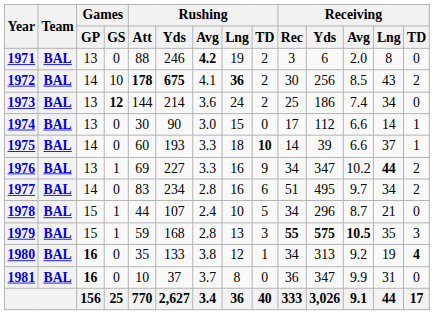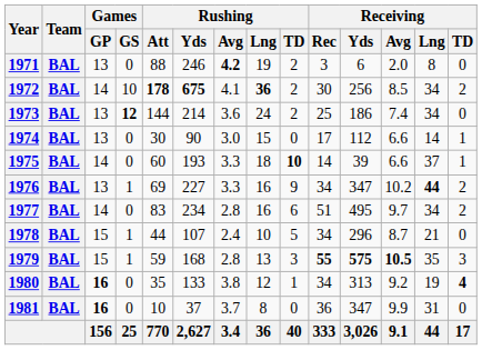 <table class="wikitable" style="text-align:center;">
 <tr>
 <th rowspan="2">Year</th>
 <th rowspan="2">Team</th>
 <th colspan="2">Games</th>
 <th colspan="5">Rushing</th>
 <th colspan="5">Receiving</th>
 </tr>
 <tr>
 <th>GP</th>
 <th>GS</th>
 <th>Att</th>
 <th>Yds</th>
 <th>Avg</th>
 <th>Lng</th>
 <th>TD</th>
 <th>Rec</th>
 <th>Yds</th>
 <th>Avg</th>
 <th>Lng</th>
 <th>TD</th>
 </tr>
 <tr>
 <th><a href='#'>1971</a></th>
 <th><a href='#'>BAL</a></th>
 <td>13</td>
 <td>0</td>
 <td>88</td>
 <td>246</td>
 <td><strong>4.2</strong></td>
 <td>19</td>
 <td>2</td>
 <td>3</td>
 <td>6</td>
 <td>2.0</td>
 <td>8</td>
 <td>0</td>
 </tr>
 <tr>
 <th><a href='#'>1972</a></th>
 <th><a href='#'>BAL</a></th>
 <td>14</td>
 <td>10</td>
 <td><strong>178</strong></td>
 <td><strong>675</strong></td>
 <td>4.1</td>
 <td><strong>36</strong></td>
 <td>2</td>
 <td>30</td>
 <td>256</td>
 <td>8.5</td>
-<td>43</td>
+<td>34</td>
 <td>2</td>
 </tr>
 <tr>
 <th><a href='#'>1973</a></th>
 <th><a href='#'>BAL</a></th>
 <td>13</td>
 <td><strong>12</strong></td>
 <td>144</td>
 <td>214</td>
 <td>3.6</td>
 <td>24</td>
 <td>2</td>
 <td>25</td>
 <td>186</td>
 <td>7.4</td>
 <td>34</td>
 <td>0</td>
 </tr>
 <tr>
 <th><a href='#'>1974</a></th>
 <th><a href='#'>BAL</a></th>
 <td>13</td>
 <td>0</td>
 <td>30</td>
 <td>90</td>
 <td>3.0</td>
 <td>15</td>
 <td>0</td>
 <td>17</td>
 <td>112</td>
 <td>6.6</td>
 <td>14</td>
 <td>1</td>
 </tr>
 <tr>
 <th><a href='#'>1975</a></th>
 <th><a href='#'>BAL</a></th>
 <td>14</td>
 <td>0</td>
 <td>60</td>
 <td>193</td>
 <td>3.3</td>
 <td>18</td>
 <td><strong>10</strong></td>
 <td>14</td>
 <td>39</td>
 <td>6.6</td>
 <td>37</td>
 <td>1</td>
 </tr>
 <tr>
 <th><a href='#'>1976</a></th>
 <th><a href='#'>BAL</a></th>
 <td>13</td>
 <td>1</td>
 <td>69</td>
 <td>227</td>
 <td>3.3</td>
 <td>16</td>
 <td>9</td>
 <td>34</td>
 <td>347</td>
 <td>10.2</td>
 <td><strong>44</strong></td>
 <td>2</td>
 </tr>
 <tr>
 <th><a href='#'>1977</a></th>
 <th><a href='#'>BAL</a></th>
 <td>14</td>
 <td>0</td>
 <td>83</td>
 <td>234</td>
 <td>2.8</td>
 <td>16</td>
 <td>6</td>
 <td>51</td>
 <td>495</td>
 <td>9.7</td>
 <td>34</td>
 <td>2</td>
 </tr>
 <tr>
 <th><a href='#'>1978</a></th>
 <th><a href='#'>BAL</a></th>
 <td>15</td>
 <td>1</td>
 <td>44</td>
 <td>107</td>
 <td>2.4</td>
 <td>10</td>
 <td>5</td>
 <td>34</td>
 <td>296</td>
 <td>8.7</td>
 <td>21</td>
 <td>0</td>
 </tr>
 <tr>
 <th><a href='#'>1979</a></th>
 <th><a href='#'>BAL</a></th>
 <td>15</td>
 <td>1</td>
 <td>59</td>
 <td>168</td>
 <td>2.8</td>
 <td>13</td>
 <td>3</td>
 <td><strong>55</strong></td>
 <td><strong>575</strong></td>
 <td><strong>10.5</strong></td>
 <td>35</td>
 <td>3</td>
 </tr>
 <tr>
 <th><a href='#'>1980</a></th>
 <th><a href='#'>BAL</a></th>
 <td><strong>16</strong></td>
 <td>0</td>
 <td>35</td>
 <td>133</td>
 <td>3.8</td>
 <td>12</td>
 <td>1</td>
 <td>34</td>
 <td>313</td>
 <td>9.2</td>
 <td>19</td>
 <td><strong>4</strong></td>
 </tr>
 <tr>
 <th><a href='#'>1981</a></th>
 <th><a href='#'>BAL</a></th>
 <td><strong>16</strong></td>
 <td>0</td>
 <td>10</td>
 <td>37</td>
 <td>3.7</td>
 <td>8</td>
 <td>0</td>
 <td>36</td>
 <td>347</td>
 <td>9.9</td>
 <td>31</td>
 <td>0</td>
 </tr>
 <tr>
 <th colspan="2"></th>
 <th>156</th>
 <th>25</th>
 <th>770</th>
 <th>2,627</th>
 <th>3.4</th>
 <th>36</th>
 <th>40</th>
 <th>333</th>
 <th>3,026</th>
 <th>9.1</th>
 <th>44</th>
 <th>17</th>
 </tr>
 </table>
